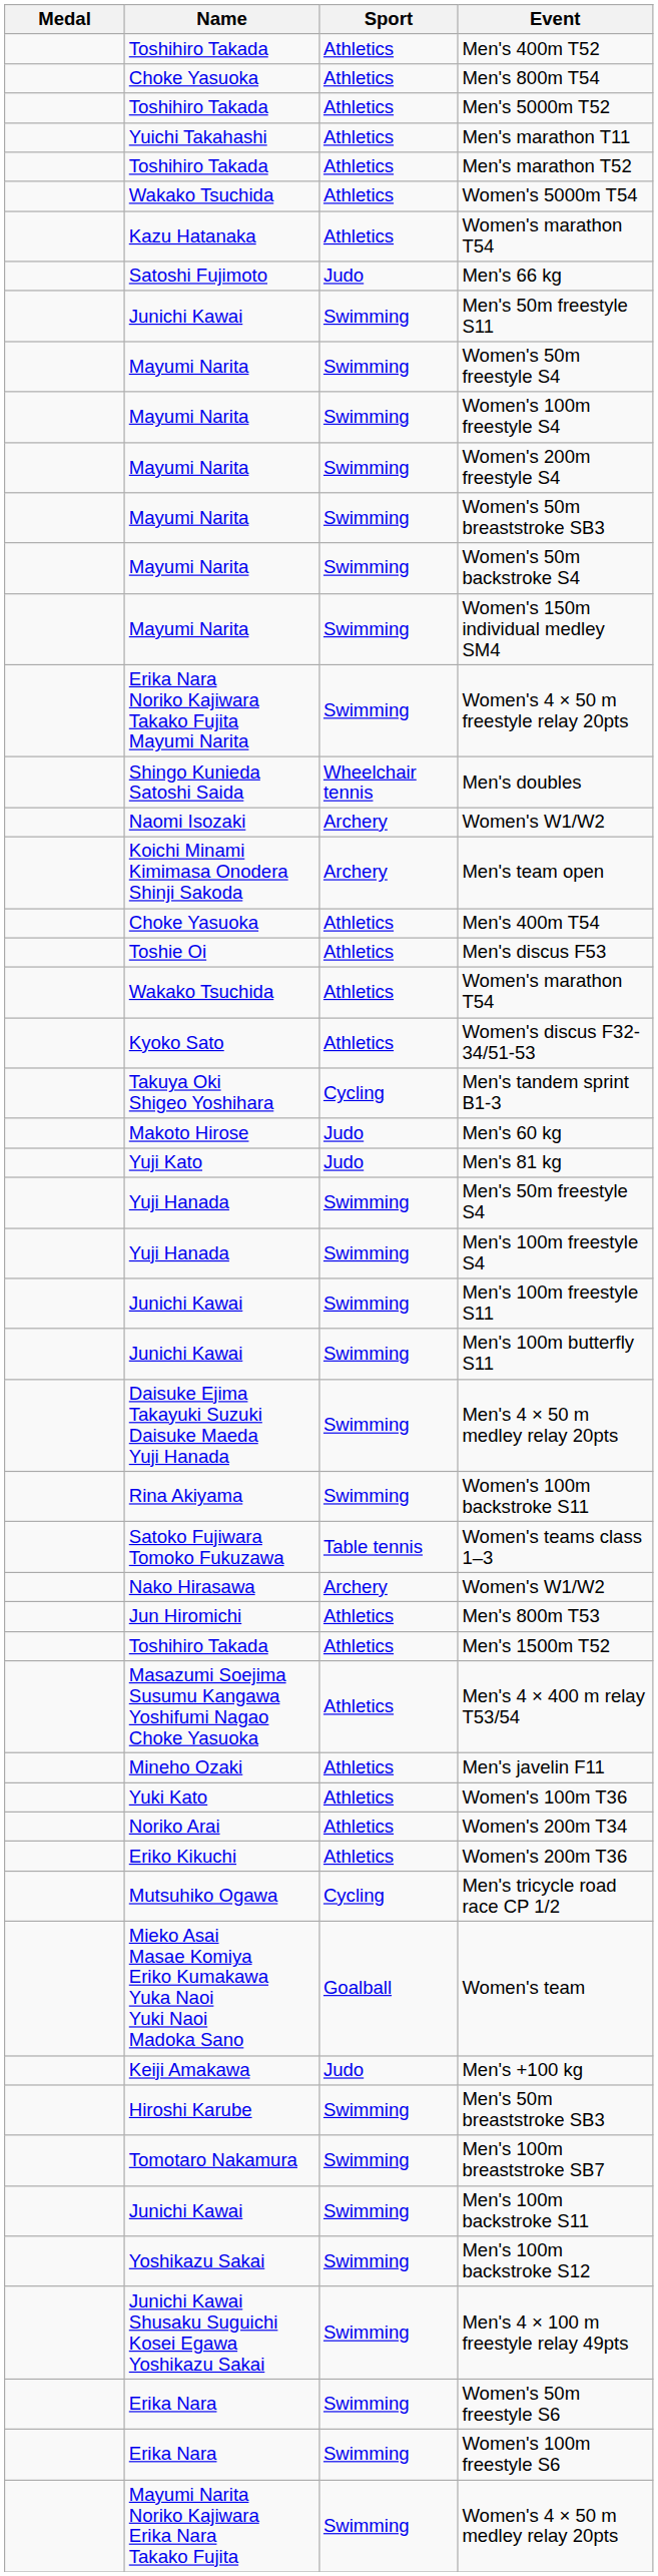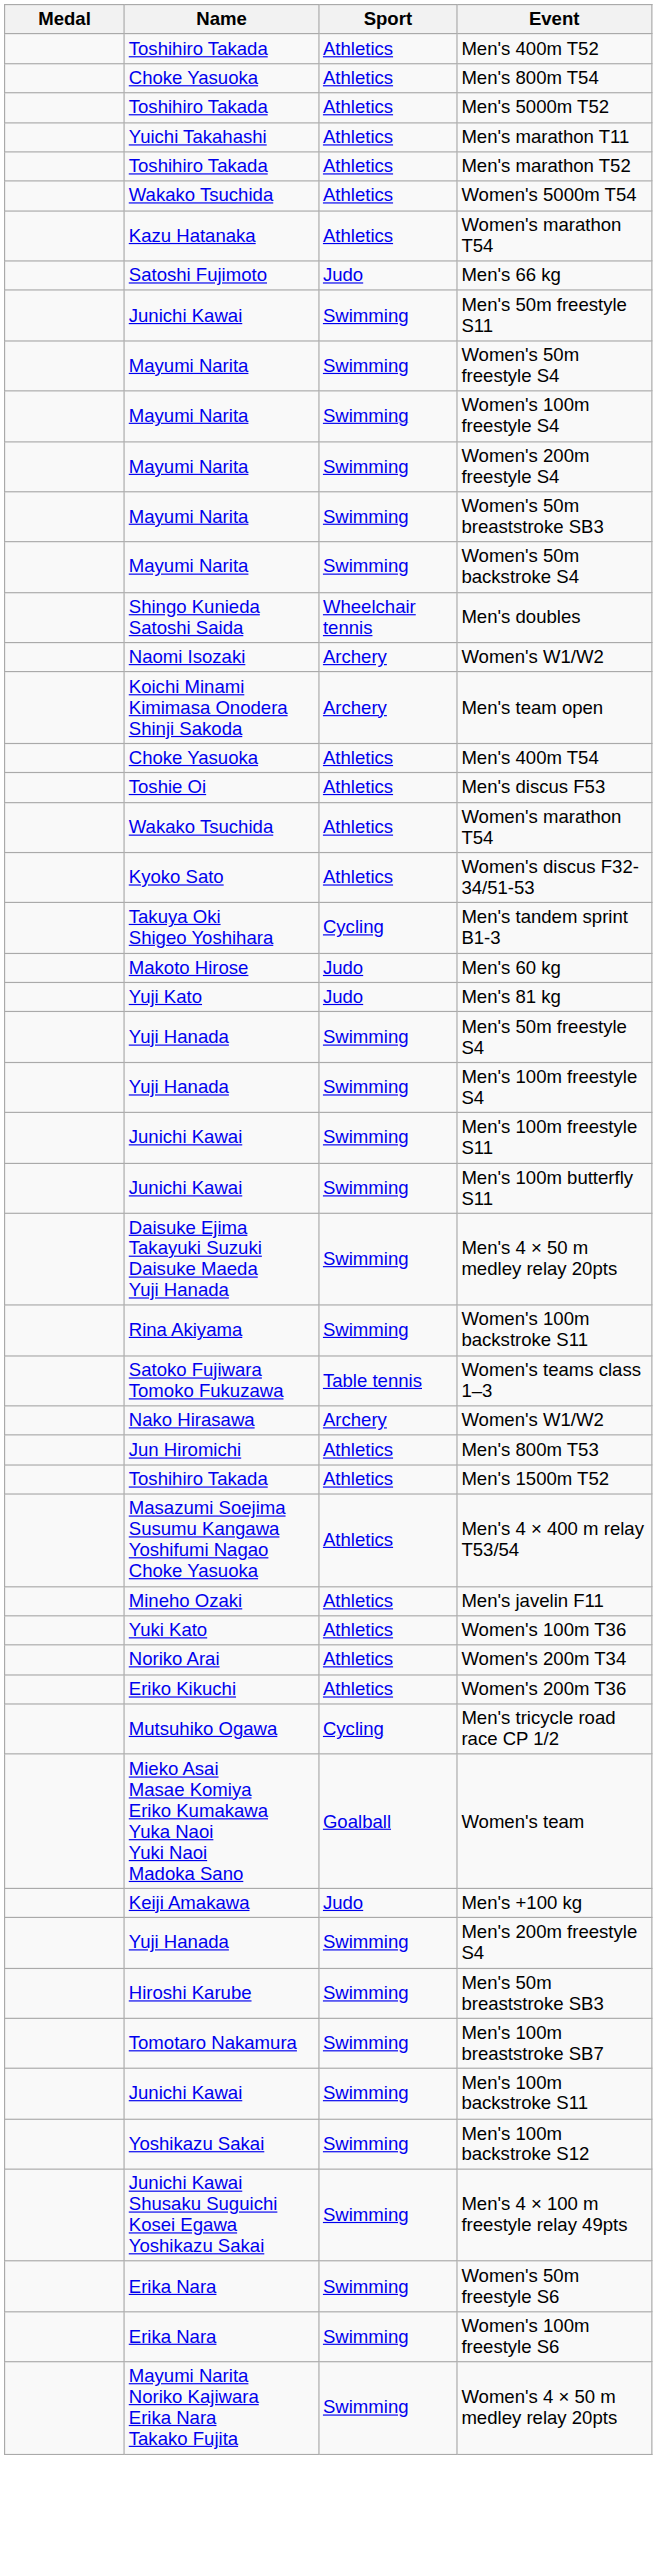 <table class="wikitable">
 <tr>
 <th style="width:6em">Medal</th>
 <th style="width:10em">Name</th>
 <th style="width:7em">Sport</th>
 <th style="width:10em">Event</th>
 </tr>
 <tr>
 <td></td>
 <td><a href='#'>Toshihiro Takada</a></td>
 <td><a href='#'>Athletics</a></td>
 <td>Men's 400m T52</td>
 </tr>
 <tr>
 <td></td>
 <td><a href='#'>Choke Yasuoka</a></td>
 <td><a href='#'>Athletics</a></td>
 <td>Men's 800m T54</td>
 </tr>
 <tr>
 <td></td>
 <td><a href='#'>Toshihiro Takada</a></td>
 <td><a href='#'>Athletics</a></td>
 <td>Men's 5000m T52</td>
 </tr>
 <tr>
 <td></td>
 <td><a href='#'>Yuichi Takahashi</a></td>
 <td><a href='#'>Athletics</a></td>
 <td>Men's marathon T11</td>
 </tr>
 <tr>
 <td></td>
 <td><a href='#'>Toshihiro Takada</a></td>
 <td><a href='#'>Athletics</a></td>
 <td>Men's marathon T52</td>
 </tr>
 <tr>
 <td></td>
 <td><a href='#'>Wakako Tsuchida</a></td>
 <td><a href='#'>Athletics</a></td>
 <td>Women's 5000m T54</td>
 </tr>
 <tr>
 <td></td>
 <td><a href='#'>Kazu Hatanaka</a></td>
 <td><a href='#'>Athletics</a></td>
 <td>Women's marathon T54</td>
 </tr>
 <tr>
 <td></td>
 <td><a href='#'>Satoshi Fujimoto</a></td>
 <td><a href='#'>Judo</a></td>
 <td>Men's 66 kg</td>
 </tr>
 <tr>
 <td></td>
 <td><a href='#'>Junichi Kawai</a></td>
 <td><a href='#'>Swimming</a></td>
 <td>Men's 50m freestyle S11</td>
 </tr>
 <tr>
 <td></td>
 <td><a href='#'>Mayumi Narita</a></td>
 <td><a href='#'>Swimming</a></td>
 <td>Women's 50m freestyle S4</td>
 </tr>
 <tr>
 <td></td>
 <td><a href='#'>Mayumi Narita</a></td>
 <td><a href='#'>Swimming</a></td>
 <td>Women's 100m freestyle S4</td>
 </tr>
 <tr>
 <td></td>
 <td><a href='#'>Mayumi Narita</a></td>
 <td><a href='#'>Swimming</a></td>
 <td>Women's 200m freestyle S4</td>
 </tr>
 <tr>
 <td></td>
 <td><a href='#'>Mayumi Narita</a></td>
 <td><a href='#'>Swimming</a></td>
 <td>Women's 50m breaststroke SB3</td>
 </tr>
 <tr>
 <td></td>
 <td><a href='#'>Mayumi Narita</a></td>
 <td><a href='#'>Swimming</a></td>
 <td>Women's 50m backstroke S4</td>
-</tr>
-<tr>
-<td></td>
-<td><a href='#'>Mayumi Narita</a></td>
-<td><a href='#'>Swimming</a></td>
-<td>Women's 150m individual medley SM4</td>
-</tr>
-<tr>
-<td></td>
-<td><a href='#'>Erika Nara</a><br> <a href='#'>Noriko Kajiwara</a><br> <a href='#'>Takako Fujita</a><br> <a href='#'>Mayumi Narita</a></td>
-<td><a href='#'>Swimming</a></td>
-<td>Women's 4 × 50 m freestyle relay 20pts</td>
 </tr>
 <tr>
 <td></td>
 <td><a href='#'>Shingo Kunieda</a><br> <a href='#'>Satoshi Saida</a></td>
 <td><a href='#'>Wheelchair tennis</a></td>
 <td>Men's doubles</td>
 </tr>
 <tr>
 <td></td>
 <td><a href='#'>Naomi Isozaki</a></td>
 <td><a href='#'>Archery</a></td>
 <td>Women's W1/W2</td>
 </tr>
 <tr>
 <td></td>
 <td><a href='#'>Koichi Minami</a><br> <a href='#'>Kimimasa Onodera</a><br> <a href='#'>Shinji Sakoda</a></td>
 <td><a href='#'>Archery</a></td>
 <td>Men's team open</td>
 </tr>
 <tr>
 <td></td>
 <td><a href='#'>Choke Yasuoka</a></td>
 <td><a href='#'>Athletics</a></td>
 <td>Men's 400m T54</td>
 </tr>
 <tr>
 <td></td>
 <td><a href='#'>Toshie Oi</a></td>
 <td><a href='#'>Athletics</a></td>
 <td>Men's discus F53</td>
 </tr>
 <tr>
 <td></td>
 <td><a href='#'>Wakako Tsuchida</a></td>
 <td><a href='#'>Athletics</a></td>
 <td>Women's marathon T54</td>
 </tr>
 <tr>
 <td></td>
 <td><a href='#'>Kyoko Sato</a></td>
 <td><a href='#'>Athletics</a></td>
 <td>Women's discus F32-34/51-53</td>
 </tr>
 <tr>
 <td></td>
 <td><a href='#'>Takuya Oki</a><br> <a href='#'>Shigeo Yoshihara</a></td>
 <td><a href='#'>Cycling</a></td>
 <td>Men's tandem sprint B1-3</td>
 </tr>
 <tr>
 <td></td>
 <td><a href='#'>Makoto Hirose</a></td>
 <td><a href='#'>Judo</a></td>
 <td>Men's 60 kg</td>
 </tr>
 <tr>
 <td></td>
 <td><a href='#'>Yuji Kato</a></td>
 <td><a href='#'>Judo</a></td>
 <td>Men's 81 kg</td>
 </tr>
 <tr>
 <td></td>
 <td><a href='#'>Yuji Hanada</a></td>
 <td><a href='#'>Swimming</a></td>
 <td>Men's 50m freestyle S4</td>
 </tr>
 <tr>
 <td></td>
 <td><a href='#'>Yuji Hanada</a></td>
 <td><a href='#'>Swimming</a></td>
 <td>Men's 100m freestyle S4</td>
 </tr>
 <tr>
 <td></td>
 <td><a href='#'>Junichi Kawai</a></td>
 <td><a href='#'>Swimming</a></td>
 <td>Men's 100m freestyle S11</td>
 </tr>
 <tr>
 <td></td>
 <td><a href='#'>Junichi Kawai</a></td>
 <td><a href='#'>Swimming</a></td>
 <td>Men's 100m butterfly S11</td>
 </tr>
 <tr>
 <td></td>
 <td><a href='#'>Daisuke Ejima</a><br> <a href='#'>Takayuki Suzuki</a><br> <a href='#'>Daisuke Maeda</a><br> <a href='#'>Yuji Hanada</a></td>
 <td><a href='#'>Swimming</a></td>
 <td>Men's 4 × 50 m medley relay 20pts</td>
 </tr>
 <tr>
 <td></td>
 <td><a href='#'>Rina Akiyama</a></td>
 <td><a href='#'>Swimming</a></td>
 <td>Women's 100m backstroke S11</td>
 </tr>
 <tr>
 <td></td>
 <td><a href='#'>Satoko Fujiwara</a><br> <a href='#'>Tomoko Fukuzawa</a></td>
 <td><a href='#'>Table tennis</a></td>
 <td>Women's teams class 1–3</td>
 </tr>
 <tr>
 <td></td>
 <td><a href='#'>Nako Hirasawa</a></td>
 <td><a href='#'>Archery</a></td>
 <td>Women's W1/W2</td>
 </tr>
 <tr>
 <td></td>
 <td><a href='#'>Jun Hiromichi</a></td>
 <td><a href='#'>Athletics</a></td>
 <td>Men's 800m T53</td>
 </tr>
 <tr>
 <td></td>
 <td><a href='#'>Toshihiro Takada</a></td>
 <td><a href='#'>Athletics</a></td>
 <td>Men's 1500m T52</td>
 </tr>
 <tr>
 <td></td>
 <td><a href='#'>Masazumi Soejima</a><br> <a href='#'>Susumu Kangawa</a><br> <a href='#'>Yoshifumi Nagao</a><br> <a href='#'>Choke Yasuoka</a></td>
 <td><a href='#'>Athletics</a></td>
 <td>Men's 4 × 400 m relay T53/54</td>
 </tr>
 <tr>
 <td></td>
 <td><a href='#'>Mineho Ozaki</a></td>
 <td><a href='#'>Athletics</a></td>
 <td>Men's javelin F11</td>
 </tr>
 <tr>
 <td></td>
 <td><a href='#'>Yuki Kato</a></td>
 <td><a href='#'>Athletics</a></td>
 <td>Women's 100m T36</td>
 </tr>
 <tr>
 <td></td>
 <td><a href='#'>Noriko Arai</a></td>
 <td><a href='#'>Athletics</a></td>
 <td>Women's 200m T34</td>
 </tr>
 <tr>
 <td></td>
 <td><a href='#'>Eriko Kikuchi</a></td>
 <td><a href='#'>Athletics</a></td>
 <td>Women's 200m T36</td>
 </tr>
 <tr>
 <td></td>
 <td><a href='#'>Mutsuhiko Ogawa</a></td>
 <td><a href='#'>Cycling</a></td>
 <td>Men's tricycle road race CP 1/2</td>
 </tr>
 <tr>
 <td></td>
 <td><a href='#'>Mieko Asai</a><br> <a href='#'>Masae Komiya</a><br> <a href='#'>Eriko Kumakawa</a><br> <a href='#'>Yuka Naoi</a><br> <a href='#'>Yuki Naoi</a><br> <a href='#'>Madoka Sano</a></td>
 <td><a href='#'>Goalball</a></td>
 <td>Women's team</td>
 </tr>
 <tr>
 <td></td>
 <td><a href='#'>Keiji Amakawa</a></td>
 <td><a href='#'>Judo</a></td>
 <td>Men's +100 kg</td>
 </tr>
 <tr>
 <td></td>
+<td><a href='#'>Yuji Hanada</a></td>
+<td><a href='#'>Swimming</a></td>
+<td>Men's 200m freestyle S4</td>
+</tr>
+<tr>
+<td></td>
 <td><a href='#'>Hiroshi Karube</a></td>
 <td><a href='#'>Swimming</a></td>
 <td>Men's 50m breaststroke SB3</td>
 </tr>
 <tr>
 <td></td>
 <td><a href='#'>Tomotaro Nakamura</a></td>
 <td><a href='#'>Swimming</a></td>
 <td>Men's 100m breaststroke SB7</td>
 </tr>
 <tr>
 <td></td>
 <td><a href='#'>Junichi Kawai</a></td>
 <td><a href='#'>Swimming</a></td>
 <td>Men's 100m backstroke S11</td>
 </tr>
 <tr>
 <td></td>
 <td><a href='#'>Yoshikazu Sakai</a></td>
 <td><a href='#'>Swimming</a></td>
 <td>Men's 100m backstroke S12</td>
 </tr>
 <tr>
 <td></td>
 <td><a href='#'>Junichi Kawai</a><br> <a href='#'>Shusaku Suguichi</a><br> <a href='#'>Kosei Egawa</a><br> <a href='#'>Yoshikazu Sakai</a></td>
 <td><a href='#'>Swimming</a></td>
 <td>Men's 4 × 100 m freestyle relay 49pts</td>
 </tr>
 <tr>
 <td></td>
 <td><a href='#'>Erika Nara</a></td>
 <td><a href='#'>Swimming</a></td>
 <td>Women's 50m freestyle S6</td>
 </tr>
 <tr>
 <td></td>
 <td><a href='#'>Erika Nara</a></td>
 <td><a href='#'>Swimming</a></td>
 <td>Women's 100m freestyle S6</td>
 </tr>
 <tr>
 <td></td>
 <td><a href='#'>Mayumi Narita</a><br> <a href='#'>Noriko Kajiwara</a><br> <a href='#'>Erika Nara</a><br> <a href='#'>Takako Fujita</a></td>
 <td><a href='#'>Swimming</a></td>
 <td>Women's 4 × 50 m medley relay 20pts</td>
 </tr>
 </table>
